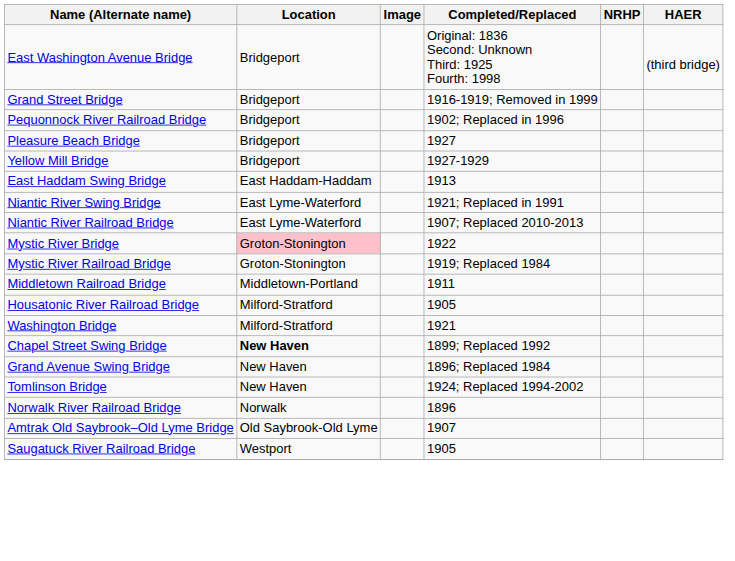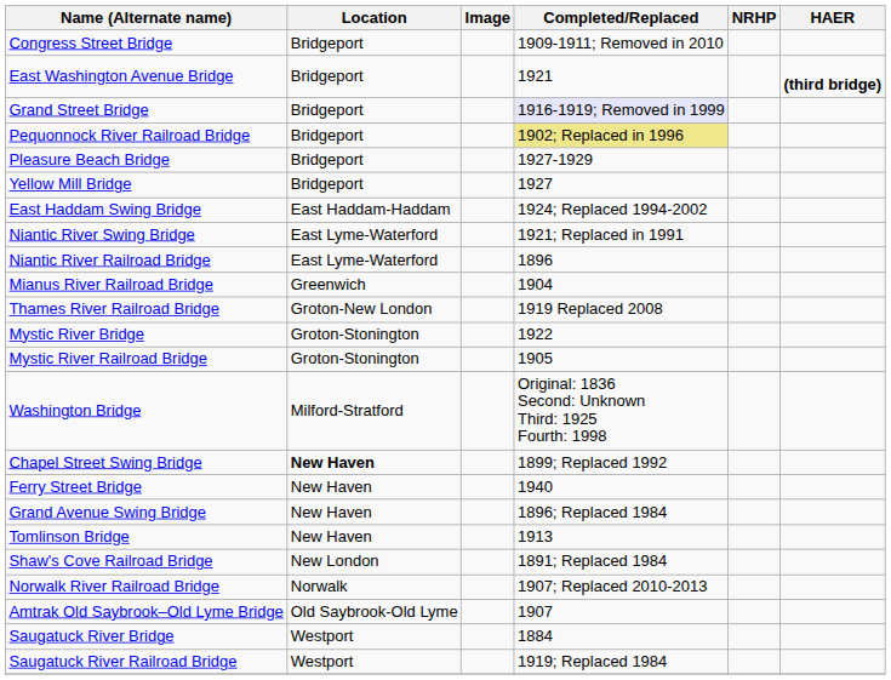 <table class="wikitable sortable">
 <tr>
 <th>Name (Alternate name)</th>
 <th>Location</th>
 <th class="unsortable">Image</th>
 <th>Completed/Replaced</th>
 <th>NRHP</th>
 <th>HAER</th>
 </tr>
 <tr>
+<td><a href='#'>Congress Street Bridge</a></td>
+<td>Bridgeport</td>
+<td></td>
+<td>1909-1911; Removed in 2010</td>
+<td></td>
+<td></td>
+</tr>
+<tr>
 <td><a href='#'>East Washington Avenue Bridge</a></td>
 <td>Bridgeport</td>
 <td></td>
-<td>Original: 1836<br> Second: Unknown <br> Third: 1925 <br> Fourth: 1998</td>
+<td>1921</td>
 <td></td>
-<td><br>(third bridge)</td>
+<td><strong><br>(third bridge)</strong></td>
 </tr>
 <tr>
 <td><a href='#'>Grand Street Bridge</a></td>
 <td>Bridgeport</td>
 <td></td>
-<td>1916-1919; Removed in 1999</td>
+<td style="background: lavender;">1916-1919; Removed in 1999</td>
 <td></td>
 <td></td>
 </tr>
 <tr>
 <td><a href='#'>Pequonnock River Railroad Bridge</a></td>
 <td>Bridgeport</td>
 <td></td>
-<td>1902; Replaced in 1996</td>
+<td style="background: khaki;">1902; Replaced in 1996</td>
 <td></td>
 <td></td>
 </tr>
 <tr>
 <td><a href='#'>Pleasure Beach Bridge</a></td>
 <td>Bridgeport</td>
 <td></td>
-<td>1927</td>
+<td>1927-1929</td>
 <td></td>
 <td></td>
 </tr>
 <tr>
 <td><a href='#'>Yellow Mill Bridge</a></td>
 <td>Bridgeport</td>
 <td></td>
-<td>1927-1929</td>
+<td>1927</td>
 <td></td>
 <td></td>
 </tr>
 <tr>
 <td><a href='#'>East Haddam Swing Bridge</a></td>
 <td>East Haddam-Haddam</td>
 <td></td>
-<td>1913</td>
+<td>1924; Replaced 1994-2002</td>
 <td></td>
 <td></td>
 </tr>
 <tr>
 <td><a href='#'>Niantic River Swing Bridge</a></td>
 <td>East Lyme-Waterford</td>
 <td></td>
 <td>1921; Replaced in 1991</td>
 <td></td>
 <td></td>
 </tr>
 <tr>
 <td><a href='#'>Niantic River Railroad Bridge</a></td>
 <td>East Lyme-Waterford</td>
 <td></td>
-<td>1907; Replaced 2010-2013</td>
+<td>1896</td>
+<td></td>
+<td></td>
+</tr>
+<tr>
+<td><a href='#'>Mianus River Railroad Bridge</a></td>
+<td>Greenwich</td>
+<td></td>
+<td>1904</td>
+<td></td>
+<td></td>
+</tr>
+<tr>
+<td><a href='#'>Thames River Railroad Bridge</a></td>
+<td>Groton-New London</td>
+<td></td>
+<td>1919 Replaced 2008</td>
 <td></td>
 <td></td>
 </tr>
 <tr>
 <td><a href='#'>Mystic River Bridge</a></td>
-<td style="background: pink;">Groton-Stonington</td>
+<td>Groton-Stonington</td>
 <td></td>
 <td>1922</td>
 <td></td>
 <td></td>
 </tr>
 <tr>
 <td><a href='#'>Mystic River Railroad Bridge</a></td>
 <td>Groton-Stonington</td>
 <td></td>
-<td>1919; Replaced 1984</td>
-<td></td>
-<td></td>
-</tr>
-<tr>
-<td><a href='#'>Middletown Railroad Bridge</a></td>
-<td>Middletown-Portland</td>
-<td></td>
-<td>1911</td>
-<td></td>
-<td></td>
-</tr>
-<tr>
-<td><a href='#'>Housatonic River Railroad Bridge</a></td>
-<td>Milford-Stratford</td>
-<td></td>
 <td>1905</td>
 <td></td>
 <td></td>
 </tr>
 <tr>
 <td><a href='#'>Washington Bridge</a></td>
 <td>Milford-Stratford</td>
 <td></td>
-<td>1921</td>
+<td>Original: 1836<br> Second: Unknown <br> Third: 1925 <br> Fourth: 1998</td>
 <td></td>
 <td></td>
 </tr>
 <tr>
 <td><a href='#'>Chapel Street Swing Bridge</a></td>
 <td><strong>New Haven</strong></td>
 <td></td>
 <td>1899; Replaced 1992</td>
+<td></td>
+<td></td>
+</tr>
+<tr>
+<td><a href='#'>Ferry Street Bridge</a></td>
+<td>New Haven</td>
+<td></td>
+<td>1940</td>
 <td></td>
 <td></td>
 </tr>
 <tr>
 <td><a href='#'>Grand Avenue Swing Bridge</a></td>
 <td>New Haven</td>
 <td></td>
 <td>1896; Replaced 1984</td>
 <td></td>
 <td></td>
 </tr>
 <tr>
 <td><a href='#'>Tomlinson Bridge</a></td>
 <td>New Haven</td>
 <td></td>
-<td>1924; Replaced 1994-2002</td>
+<td>1913</td>
+<td></td>
+<td></td>
+</tr>
+<tr>
+<td><a href='#'>Shaw's Cove Railroad Bridge</a></td>
+<td>New London</td>
+<td></td>
+<td>1891; Replaced 1984</td>
 <td></td>
 <td></td>
 </tr>
 <tr>
 <td><a href='#'>Norwalk River Railroad Bridge</a></td>
 <td>Norwalk</td>
 <td></td>
-<td>1896</td>
+<td>1907; Replaced 2010-2013</td>
 <td></td>
 <td></td>
 </tr>
 <tr>
 <td><a href='#'>Amtrak Old Saybrook–Old Lyme Bridge</a></td>
 <td>Old Saybrook-Old Lyme</td>
 <td></td>
 <td>1907</td>
 <td></td>
 <td></td>
 </tr>
 <tr>
+<td><a href='#'>Saugatuck River Bridge</a></td>
+<td>Westport</td>
+<td></td>
+<td>1884</td>
+<td></td>
+<td></td>
+</tr>
+<tr>
 <td><a href='#'>Saugatuck River Railroad Bridge</a></td>
 <td>Westport</td>
 <td></td>
-<td>1905</td>
+<td>1919; Replaced 1984</td>
 <td></td>
 <td></td>
 </tr>
 <tr>
 </tr>
 </table>
